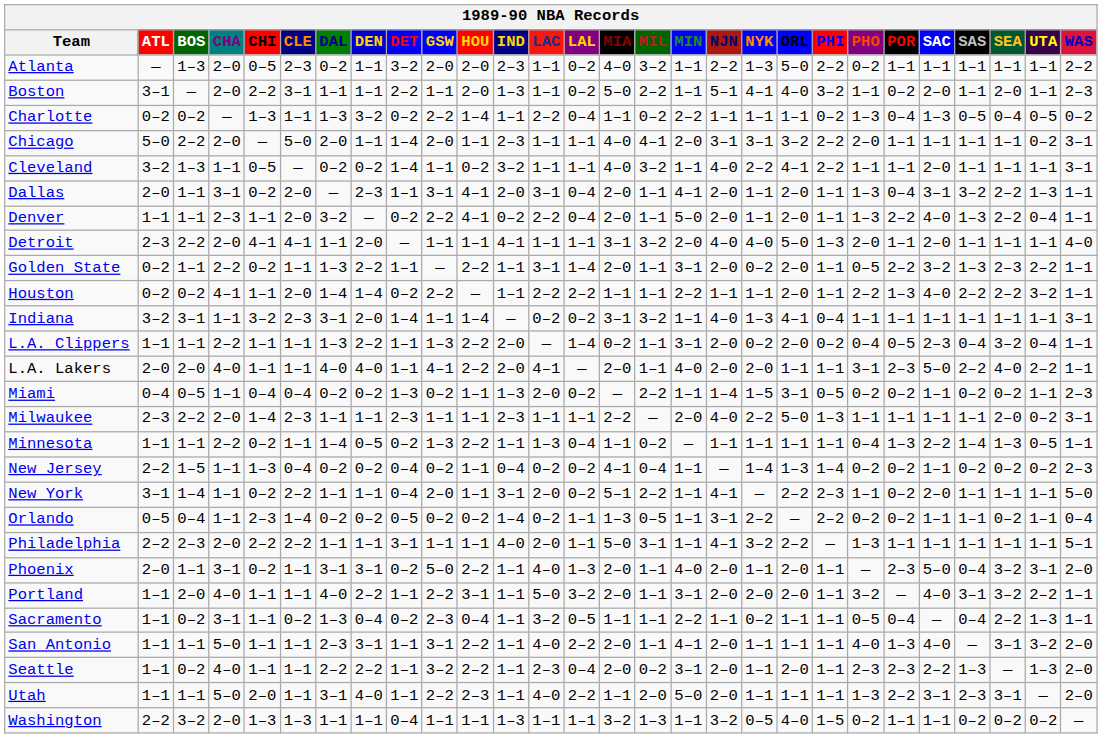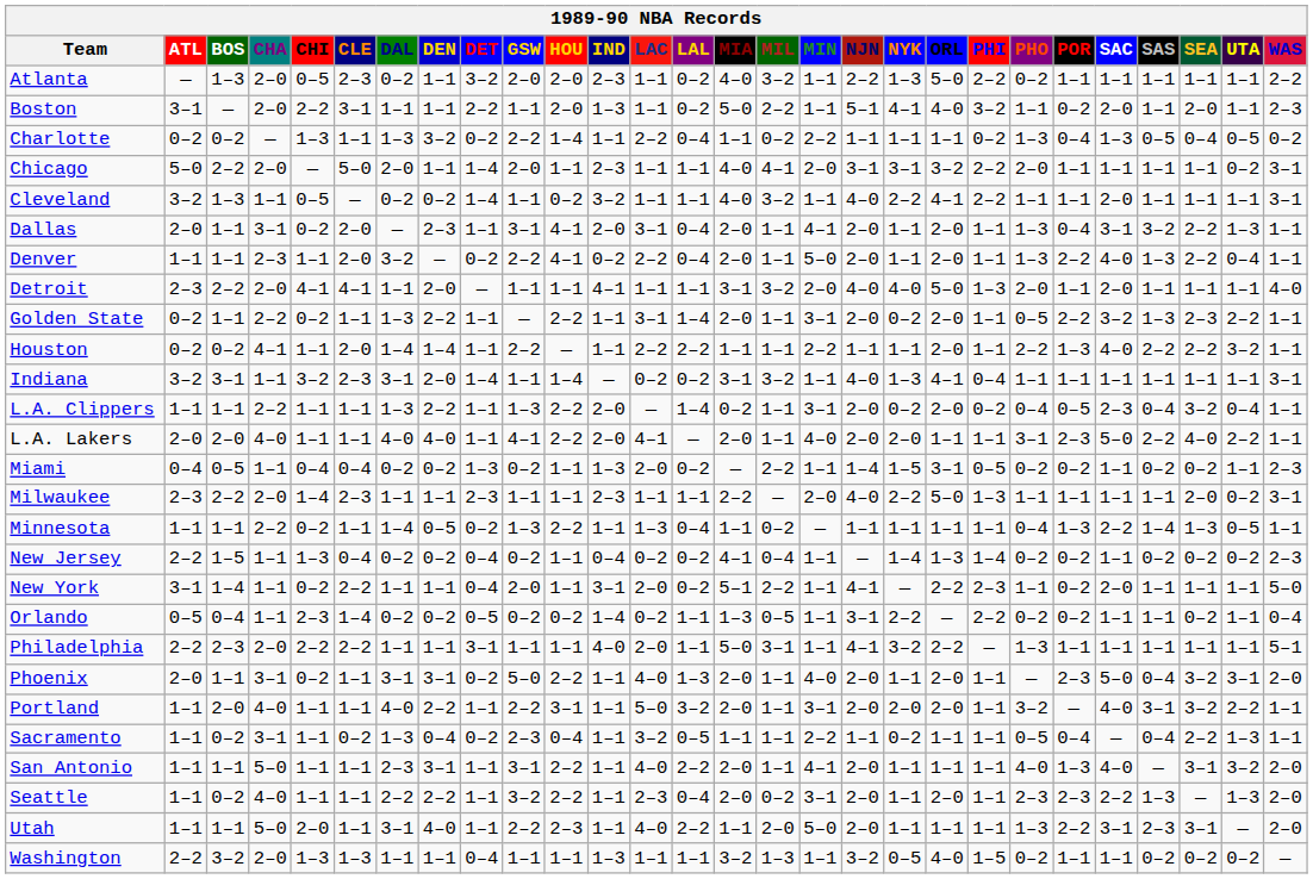 <table class="wikitable" style="font-size:95%; text-align:center;">
 <tr>
 <th colspan=28>1989-90 NBA Records</th>
 </tr>
 <tr>
 <th width=100>Team</th>
 <th style="background:#FF0000;color:#FFFFFF;width=35">ATL</th>
 <th style="background:#006400;color:#FFFFFF;width=35">BOS</th>
 <th style="background:#008080;color:#800080;width=35">CHA</th>
 <th style="background:#FF0000;color:#000000;width=35">CHI</th>
 <th style="background:#000080;color:#FF8C00;width=35">CLE</th>
 <th style="background:#008000;color:#00008B;width=35">DAL</th>
 <th style="background:#0000CD;color:#FFD700;width=35">DEN</th>
 <th style="background:#0000FF;color:#FF0000;width=35">DET</th>
 <th style="background:#0000FF;color:#FFD700;width=35">GSW</th>
 <th style="background:#FF0000;color:#FFD700;width=35">HOU</th>
 <th style="background:#000080;color:#FFD700;width=35">IND</th>
 <th style="background:#F9160D;color:#1A2E8B;width=35">LAC</th>
 <th style="background:#800080;color:#FFD700;width=35">LAL</th>
 <th style="background:#000000;color:#8B0000;width=35">MIA</th>
 <th style="background:#006400;color:#B22222;width=35">MIL</th>
 <th style="background:#0000FF;color:#228B22;width=35">MIN</th>
 <th style="background:#B0170C;color:#00056D;width=35">NJN</th>
 <th style="background:#0000FF;color:#FF8C00;width=35">NYK</th>
 <th style="background:#0000FF;color:#000000;width=35">ORL</th>
 <th style="background:#FF0000;color:#0000FF;width=35">PHI</th>
 <th style="background:#800080;color:#FF4500;width=35">PHO</th>
 <th style="background:#000000;color:#FF0000;width=35">POR</th>
 <th style="background:#0000FF;color:#FFFFFF;width=35">SAC</th>
 <th style="background:#000000;color:#C0C0C0;width=35">SAS</th>
 <th style="background:#005831;color:#FFC322;width=35">SEA</th>
 <th style="background:#36004A;color:#FFFF00;width=35">UTA</th>
 <th style="background:#DC143C;color:#0000CD;width=35">WAS</th>
 </tr>
 <tr>
 <td style="text-align:left;"><a href='#'>Atlanta</a></td>
 <td>—</td>
 <td>1–3</td>
 <td>2–0</td>
 <td>0–5</td>
 <td>2–3</td>
 <td>0–2</td>
 <td>1–1</td>
 <td>3–2</td>
 <td>2–0</td>
 <td>2–0</td>
 <td>2–3</td>
 <td>1–1</td>
 <td>0–2</td>
 <td>4–0</td>
 <td>3–2</td>
 <td>1–1</td>
 <td>2–2</td>
 <td>1–3</td>
 <td>5–0</td>
 <td>2–2</td>
 <td>0–2</td>
 <td>1–1</td>
 <td>1–1</td>
 <td>1–1</td>
 <td>1–1</td>
 <td>1–1</td>
 <td>2–2</td>
 </tr>
 <tr>
 <td style="text-align:left;"><a href='#'>Boston</a></td>
 <td>3–1</td>
 <td>—</td>
 <td>2–0</td>
 <td>2–2</td>
 <td>3–1</td>
 <td>1–1</td>
 <td>1–1</td>
 <td>2–2</td>
 <td>1–1</td>
 <td>2–0</td>
 <td>1–3</td>
 <td>1–1</td>
 <td>0–2</td>
 <td>5–0</td>
 <td>2–2</td>
 <td>1–1</td>
 <td>5–1</td>
 <td>4–1</td>
 <td>4–0</td>
 <td>3–2</td>
 <td>1–1</td>
 <td>0–2</td>
 <td>2–0</td>
 <td>1–1</td>
 <td>2–0</td>
 <td>1–1</td>
 <td>2–3</td>
 </tr>
 <tr>
 <td style="text-align:left;"><a href='#'>Charlotte</a></td>
 <td>0–2</td>
 <td>0–2</td>
 <td>—</td>
 <td>1–3</td>
 <td>1–1</td>
 <td>1–3</td>
 <td>3–2</td>
 <td>0–2</td>
 <td>2–2</td>
 <td>1–4</td>
 <td>1–1</td>
 <td>2–2</td>
 <td>0–4</td>
 <td>1–1</td>
 <td>0–2</td>
 <td>2–2</td>
 <td>1–1</td>
 <td>1–1</td>
 <td>1–1</td>
 <td>0–2</td>
 <td>1–3</td>
 <td>0–4</td>
 <td>1–3</td>
 <td>0–5</td>
 <td>0–4</td>
 <td>0–5</td>
 <td>0–2</td>
 </tr>
 <tr>
 <td style="text-align:left;"><a href='#'>Chicago</a></td>
 <td>5–0</td>
 <td>2–2</td>
 <td>2–0</td>
 <td>—</td>
 <td>5–0</td>
 <td>2–0</td>
 <td>1–1</td>
 <td>1–4</td>
 <td>2–0</td>
 <td>1–1</td>
 <td>2–3</td>
 <td>1–1</td>
 <td>1–1</td>
 <td>4–0</td>
 <td>4–1</td>
 <td>2–0</td>
 <td>3–1</td>
 <td>3–1</td>
 <td>3–2</td>
 <td>2–2</td>
 <td>2–0</td>
 <td>1–1</td>
 <td>1–1</td>
 <td>1–1</td>
 <td>1–1</td>
 <td>0–2</td>
 <td>3–1</td>
 </tr>
 <tr>
 <td style="text-align:left;"><a href='#'>Cleveland</a></td>
 <td>3–2</td>
 <td>1–3</td>
 <td>1–1</td>
 <td>0–5</td>
 <td>—</td>
 <td>0–2</td>
 <td>0–2</td>
 <td>1–4</td>
 <td>1–1</td>
 <td>0–2</td>
 <td>3–2</td>
 <td>1–1</td>
 <td>1–1</td>
 <td>4–0</td>
 <td>3–2</td>
 <td>1–1</td>
 <td>4–0</td>
 <td>2–2</td>
 <td>4–1</td>
 <td>2–2</td>
 <td>1–1</td>
 <td>1–1</td>
 <td>2–0</td>
 <td>1–1</td>
 <td>1–1</td>
 <td>1–1</td>
 <td>3–1</td>
 </tr>
 <tr>
 <td style="text-align:left;"><a href='#'>Dallas</a></td>
 <td>2–0</td>
 <td>1–1</td>
 <td>3–1</td>
 <td>0–2</td>
 <td>2–0</td>
 <td>—</td>
 <td>2–3</td>
 <td>1–1</td>
 <td>3–1</td>
 <td>4–1</td>
 <td>2–0</td>
 <td>3–1</td>
 <td>0–4</td>
 <td>2–0</td>
 <td>1–1</td>
 <td>4–1</td>
 <td>2–0</td>
 <td>1–1</td>
 <td>2–0</td>
 <td>1–1</td>
 <td>1–3</td>
 <td>0–4</td>
 <td>3–1</td>
 <td>3–2</td>
 <td>2–2</td>
 <td>1–3</td>
 <td>1–1</td>
 </tr>
 <tr>
 <td style="text-align:left;"><a href='#'>Denver</a></td>
 <td>1–1</td>
 <td>1–1</td>
 <td>2–3</td>
 <td>1–1</td>
 <td>2–0</td>
 <td>3–2</td>
 <td>—</td>
 <td>0–2</td>
 <td>2–2</td>
 <td>4–1</td>
 <td>0–2</td>
 <td>2–2</td>
 <td>0–4</td>
 <td>2–0</td>
 <td>1–1</td>
 <td>5–0</td>
 <td>2–0</td>
 <td>1–1</td>
 <td>2–0</td>
 <td>1–1</td>
 <td>1–3</td>
 <td>2–2</td>
 <td>4–0</td>
 <td>1–3</td>
 <td>2–2</td>
 <td>0–4</td>
 <td>1–1</td>
 </tr>
 <tr>
 <td style="text-align:left;"><a href='#'>Detroit</a></td>
 <td>2–3</td>
 <td>2–2</td>
 <td>2–0</td>
 <td>4–1</td>
 <td>4–1</td>
 <td>1–1</td>
 <td>2–0</td>
 <td>—</td>
 <td>1–1</td>
 <td>1–1</td>
 <td>4–1</td>
 <td>1–1</td>
 <td>1–1</td>
 <td>3–1</td>
 <td>3–2</td>
 <td>2–0</td>
 <td>4–0</td>
 <td>4–0</td>
 <td>5–0</td>
 <td>1–3</td>
 <td>2–0</td>
 <td>1–1</td>
 <td>2–0</td>
 <td>1–1</td>
 <td>1–1</td>
 <td>1–1</td>
 <td>4–0</td>
 </tr>
 <tr>
 <td style="text-align:left;"><a href='#'>Golden State</a></td>
 <td>0–2</td>
 <td>1–1</td>
 <td>2–2</td>
 <td>0–2</td>
 <td>1–1</td>
 <td>1–3</td>
 <td>2–2</td>
 <td>1–1</td>
 <td>—</td>
 <td>2–2</td>
 <td>1–1</td>
 <td>3–1</td>
 <td>1–4</td>
 <td>2–0</td>
 <td>1–1</td>
 <td>3–1</td>
 <td>2–0</td>
 <td>0–2</td>
 <td>2–0</td>
 <td>1–1</td>
 <td>0–5</td>
 <td>2–2</td>
 <td>3–2</td>
 <td>1–3</td>
 <td>2–3</td>
 <td>2–2</td>
 <td>1–1</td>
 </tr>
 <tr>
 <td style="text-align:left;"><a href='#'>Houston</a></td>
 <td>0–2</td>
 <td>0–2</td>
 <td>4–1</td>
 <td>1–1</td>
 <td>2–0</td>
 <td>1–4</td>
 <td>1–4</td>
-<td>0–2</td>
+<td>1–1</td>
 <td>2–2</td>
 <td>—</td>
 <td>1–1</td>
 <td>2–2</td>
 <td>2–2</td>
 <td>1–1</td>
 <td>1–1</td>
 <td>2–2</td>
 <td>1–1</td>
 <td>1–1</td>
 <td>2–0</td>
 <td>1–1</td>
 <td>2–2</td>
 <td>1–3</td>
 <td>4–0</td>
 <td>2–2</td>
 <td>2–2</td>
 <td>3–2</td>
 <td>1–1</td>
 </tr>
 <tr>
 <td style="text-align:left;"><a href='#'>Indiana</a></td>
 <td>3–2</td>
 <td>3–1</td>
 <td>1–1</td>
 <td>3–2</td>
 <td>2–3</td>
 <td>3–1</td>
 <td>2–0</td>
 <td>1–4</td>
 <td>1–1</td>
 <td>1–4</td>
 <td>—</td>
 <td>0–2</td>
 <td>0–2</td>
 <td>3–1</td>
 <td>3–2</td>
 <td>1–1</td>
 <td>4–0</td>
 <td>1–3</td>
 <td>4–1</td>
 <td>0–4</td>
 <td>1–1</td>
 <td>1–1</td>
 <td>1–1</td>
 <td>1–1</td>
 <td>1–1</td>
 <td>1–1</td>
 <td>3–1</td>
 </tr>
 <tr>
 <td style="text-align:left;"><a href='#'>L.A. Clippers</a></td>
 <td>1–1</td>
 <td>1–1</td>
 <td>2–2</td>
 <td>1–1</td>
 <td>1–1</td>
 <td>1–3</td>
 <td>2–2</td>
 <td>1–1</td>
 <td>1–3</td>
 <td>2–2</td>
 <td>2–0</td>
 <td>—</td>
 <td>1–4</td>
 <td>0–2</td>
 <td>1–1</td>
 <td>3–1</td>
 <td>2–0</td>
 <td>0–2</td>
 <td>2–0</td>
 <td>0–2</td>
 <td>0–4</td>
 <td>0–5</td>
 <td>2–3</td>
 <td>0–4</td>
 <td>3–2</td>
 <td>0–4</td>
 <td>1–1</td>
 </tr>
 <tr>
 <td style="text-align:left;">L.A. Lakers</td>
 <td>2–0</td>
 <td>2–0</td>
 <td>4–0</td>
 <td>1–1</td>
 <td>1–1</td>
 <td>4–0</td>
 <td>4–0</td>
 <td>1–1</td>
 <td>4–1</td>
 <td>2–2</td>
 <td>2–0</td>
 <td>4–1</td>
 <td>—</td>
 <td>2–0</td>
 <td>1–1</td>
 <td>4–0</td>
 <td>2–0</td>
 <td>2–0</td>
 <td>1–1</td>
 <td>1–1</td>
 <td>3–1</td>
 <td>2–3</td>
 <td>5–0</td>
 <td>2–2</td>
 <td>4–0</td>
 <td>2–2</td>
 <td>1–1</td>
 </tr>
 <tr>
 <td style="text-align:left;"><a href='#'>Miami</a></td>
 <td>0–4</td>
 <td>0–5</td>
 <td>1–1</td>
 <td>0–4</td>
 <td>0–4</td>
 <td>0–2</td>
 <td>0–2</td>
 <td>1–3</td>
 <td>0–2</td>
 <td>1–1</td>
 <td>1–3</td>
 <td>2–0</td>
 <td>0–2</td>
 <td>—</td>
 <td>2–2</td>
 <td>1–1</td>
 <td>1–4</td>
 <td>1–5</td>
 <td>3–1</td>
 <td>0–5</td>
 <td>0–2</td>
 <td>0–2</td>
 <td>1–1</td>
 <td>0–2</td>
 <td>0–2</td>
 <td>1–1</td>
 <td>2–3</td>
 </tr>
 <tr>
 <td style="text-align:left;"><a href='#'>Milwaukee</a></td>
 <td>2–3</td>
 <td>2–2</td>
 <td>2–0</td>
 <td>1–4</td>
 <td>2–3</td>
 <td>1–1</td>
 <td>1–1</td>
 <td>2–3</td>
 <td>1–1</td>
 <td>1–1</td>
 <td>2–3</td>
 <td>1–1</td>
 <td>1–1</td>
 <td>2–2</td>
 <td>—</td>
 <td>2–0</td>
 <td>4–0</td>
 <td>2–2</td>
 <td>5–0</td>
 <td>1–3</td>
 <td>1–1</td>
 <td>1–1</td>
 <td>1–1</td>
 <td>1–1</td>
 <td>2–0</td>
 <td>0–2</td>
 <td>3–1</td>
 </tr>
 <tr>
 <td style="text-align:left;"><a href='#'>Minnesota</a></td>
 <td>1–1</td>
 <td>1–1</td>
 <td>2–2</td>
 <td>0–2</td>
 <td>1–1</td>
 <td>1–4</td>
 <td>0–5</td>
 <td>0–2</td>
 <td>1–3</td>
 <td>2–2</td>
 <td>1–1</td>
 <td>1–3</td>
 <td>0–4</td>
 <td>1–1</td>
 <td>0–2</td>
 <td>—</td>
 <td>1–1</td>
 <td>1–1</td>
 <td>1–1</td>
 <td>1–1</td>
 <td>0–4</td>
 <td>1–3</td>
 <td>2–2</td>
 <td>1–4</td>
 <td>1–3</td>
 <td>0–5</td>
 <td>1–1</td>
 </tr>
 <tr>
 <td style="text-align:left;"><a href='#'>New Jersey</a></td>
 <td>2–2</td>
 <td>1–5</td>
 <td>1–1</td>
 <td>1–3</td>
 <td>0–4</td>
 <td>0–2</td>
 <td>0–2</td>
 <td>0–4</td>
 <td>0–2</td>
 <td>1–1</td>
 <td>0–4</td>
 <td>0–2</td>
 <td>0–2</td>
 <td>4–1</td>
 <td>0–4</td>
 <td>1–1</td>
 <td>—</td>
 <td>1–4</td>
 <td>1–3</td>
 <td>1–4</td>
 <td>0–2</td>
 <td>0–2</td>
 <td>1–1</td>
 <td>0–2</td>
 <td>0–2</td>
 <td>0–2</td>
 <td>2–3</td>
 </tr>
 <tr>
 <td style="text-align:left;"><a href='#'>New York</a></td>
 <td>3–1</td>
 <td>1–4</td>
 <td>1–1</td>
 <td>0–2</td>
 <td>2–2</td>
 <td>1–1</td>
 <td>1–1</td>
 <td>0–4</td>
 <td>2–0</td>
 <td>1–1</td>
 <td>3–1</td>
 <td>2–0</td>
 <td>0–2</td>
 <td>5–1</td>
 <td>2–2</td>
 <td>1–1</td>
 <td>4–1</td>
 <td>—</td>
 <td>2–2</td>
 <td>2–3</td>
 <td>1–1</td>
 <td>0–2</td>
 <td>2–0</td>
 <td>1–1</td>
 <td>1–1</td>
 <td>1–1</td>
 <td>5–0</td>
 </tr>
 <tr>
 <td style="text-align:left;"><a href='#'>Orlando</a></td>
 <td>0–5</td>
 <td>0–4</td>
 <td>1–1</td>
 <td>2–3</td>
 <td>1–4</td>
 <td>0–2</td>
 <td>0–2</td>
 <td>0–5</td>
 <td>0–2</td>
 <td>0–2</td>
 <td>1–4</td>
 <td>0–2</td>
 <td>1–1</td>
 <td>1–3</td>
 <td>0–5</td>
 <td>1–1</td>
 <td>3–1</td>
 <td>2–2</td>
 <td>—</td>
 <td>2–2</td>
 <td>0–2</td>
 <td>0–2</td>
 <td>1–1</td>
 <td>1–1</td>
 <td>0–2</td>
 <td>1–1</td>
 <td>0–4</td>
 </tr>
 <tr>
 <td style="text-align:left;"><a href='#'>Philadelphia</a></td>
 <td>2–2</td>
 <td>2–3</td>
 <td>2–0</td>
 <td>2–2</td>
 <td>2–2</td>
 <td>1–1</td>
 <td>1–1</td>
 <td>3–1</td>
 <td>1–1</td>
 <td>1–1</td>
 <td>4–0</td>
 <td>2–0</td>
 <td>1–1</td>
 <td>5–0</td>
 <td>3–1</td>
 <td>1–1</td>
 <td>4–1</td>
 <td>3–2</td>
 <td>2–2</td>
 <td>—</td>
 <td>1–3</td>
 <td>1–1</td>
 <td>1–1</td>
 <td>1–1</td>
 <td>1–1</td>
 <td>1–1</td>
 <td>5–1</td>
 </tr>
 <tr>
 <td style="text-align:left;"><a href='#'>Phoenix</a></td>
 <td>2–0</td>
 <td>1–1</td>
 <td>3–1</td>
 <td>0–2</td>
 <td>1–1</td>
 <td>3–1</td>
 <td>3–1</td>
 <td>0–2</td>
 <td>5–0</td>
 <td>2–2</td>
 <td>1–1</td>
 <td>4–0</td>
 <td>1–3</td>
 <td>2–0</td>
 <td>1–1</td>
 <td>4–0</td>
 <td>2–0</td>
 <td>1–1</td>
 <td>2–0</td>
 <td>1–1</td>
 <td>—</td>
 <td>2–3</td>
 <td>5–0</td>
 <td>0–4</td>
 <td>3–2</td>
 <td>3–1</td>
 <td>2–0</td>
 </tr>
 <tr>
 <td style="text-align:left;"><a href='#'>Portland</a></td>
 <td>1–1</td>
 <td>2–0</td>
 <td>4–0</td>
 <td>1–1</td>
 <td>1–1</td>
 <td>4–0</td>
 <td>2–2</td>
 <td>1–1</td>
 <td>2–2</td>
 <td>3–1</td>
 <td>1–1</td>
 <td>5–0</td>
 <td>3–2</td>
 <td>2–0</td>
 <td>1–1</td>
 <td>3–1</td>
 <td>2–0</td>
 <td>2–0</td>
 <td>2–0</td>
 <td>1–1</td>
 <td>3–2</td>
 <td>—</td>
 <td>4–0</td>
 <td>3–1</td>
 <td>3–2</td>
 <td>2–2</td>
 <td>1–1</td>
 </tr>
 <tr>
 <td style="text-align:left;"><a href='#'>Sacramento</a></td>
 <td>1–1</td>
 <td>0–2</td>
 <td>3–1</td>
 <td>1–1</td>
 <td>0–2</td>
 <td>1–3</td>
 <td>0–4</td>
 <td>0–2</td>
 <td>2–3</td>
 <td>0–4</td>
 <td>1–1</td>
 <td>3–2</td>
 <td>0–5</td>
 <td>1–1</td>
 <td>1–1</td>
 <td>2–2</td>
 <td>1–1</td>
 <td>0–2</td>
 <td>1–1</td>
 <td>1–1</td>
 <td>0–5</td>
 <td>0–4</td>
 <td>—</td>
 <td>0–4</td>
 <td>2–2</td>
 <td>1–3</td>
 <td>1–1</td>
 </tr>
 <tr>
 <td style="text-align:left;"><a href='#'>San Antonio</a></td>
 <td>1–1</td>
 <td>1–1</td>
 <td>5–0</td>
 <td>1–1</td>
 <td>1–1</td>
 <td>2–3</td>
 <td>3–1</td>
 <td>1–1</td>
 <td>3–1</td>
 <td>2–2</td>
 <td>1–1</td>
 <td>4–0</td>
 <td>2–2</td>
 <td>2–0</td>
 <td>1–1</td>
 <td>4–1</td>
 <td>2–0</td>
 <td>1–1</td>
 <td>1–1</td>
 <td>1–1</td>
 <td>4–0</td>
 <td>1–3</td>
 <td>4–0</td>
 <td>—</td>
 <td>3–1</td>
 <td>3–2</td>
 <td>2–0</td>
 </tr>
 <tr>
 <td style="text-align:left;"><a href='#'>Seattle</a></td>
 <td>1–1</td>
 <td>0–2</td>
 <td>4–0</td>
 <td>1–1</td>
 <td>1–1</td>
 <td>2–2</td>
 <td>2–2</td>
 <td>1–1</td>
 <td>3–2</td>
 <td>2–2</td>
 <td>1–1</td>
 <td>2–3</td>
 <td>0–4</td>
 <td>2–0</td>
 <td>0–2</td>
 <td>3–1</td>
 <td>2–0</td>
 <td>1–1</td>
 <td>2–0</td>
 <td>1–1</td>
 <td>2–3</td>
 <td>2–3</td>
 <td>2–2</td>
 <td>1–3</td>
 <td>—</td>
 <td>1–3</td>
 <td>2–0</td>
 </tr>
 <tr>
 <td style="text-align:left;"><a href='#'>Utah</a></td>
 <td>1–1</td>
 <td>1–1</td>
 <td>5–0</td>
 <td>2–0</td>
 <td>1–1</td>
 <td>3–1</td>
 <td>4–0</td>
 <td>1–1</td>
 <td>2–2</td>
 <td>2–3</td>
 <td>1–1</td>
 <td>4–0</td>
 <td>2–2</td>
 <td>1–1</td>
 <td>2–0</td>
 <td>5–0</td>
 <td>2–0</td>
 <td>1–1</td>
 <td>1–1</td>
 <td>1–1</td>
 <td>1–3</td>
 <td>2–2</td>
 <td>3–1</td>
 <td>2–3</td>
 <td>3–1</td>
 <td>—</td>
 <td>2–0</td>
 </tr>
 <tr>
 <td style="text-align:left;"><a href='#'>Washington</a></td>
 <td>2–2</td>
 <td>3–2</td>
 <td>2–0</td>
 <td>1–3</td>
 <td>1–3</td>
 <td>1–1</td>
 <td>1–1</td>
 <td>0–4</td>
 <td>1–1</td>
 <td>1–1</td>
 <td>1–3</td>
 <td>1–1</td>
 <td>1–1</td>
 <td>3–2</td>
 <td>1–3</td>
 <td>1–1</td>
 <td>3–2</td>
 <td>0–5</td>
 <td>4–0</td>
 <td>1–5</td>
 <td>0–2</td>
 <td>1–1</td>
 <td>1–1</td>
 <td>0–2</td>
 <td>0–2</td>
 <td>0–2</td>
 <td>—</td>
 </tr>
 </table>
